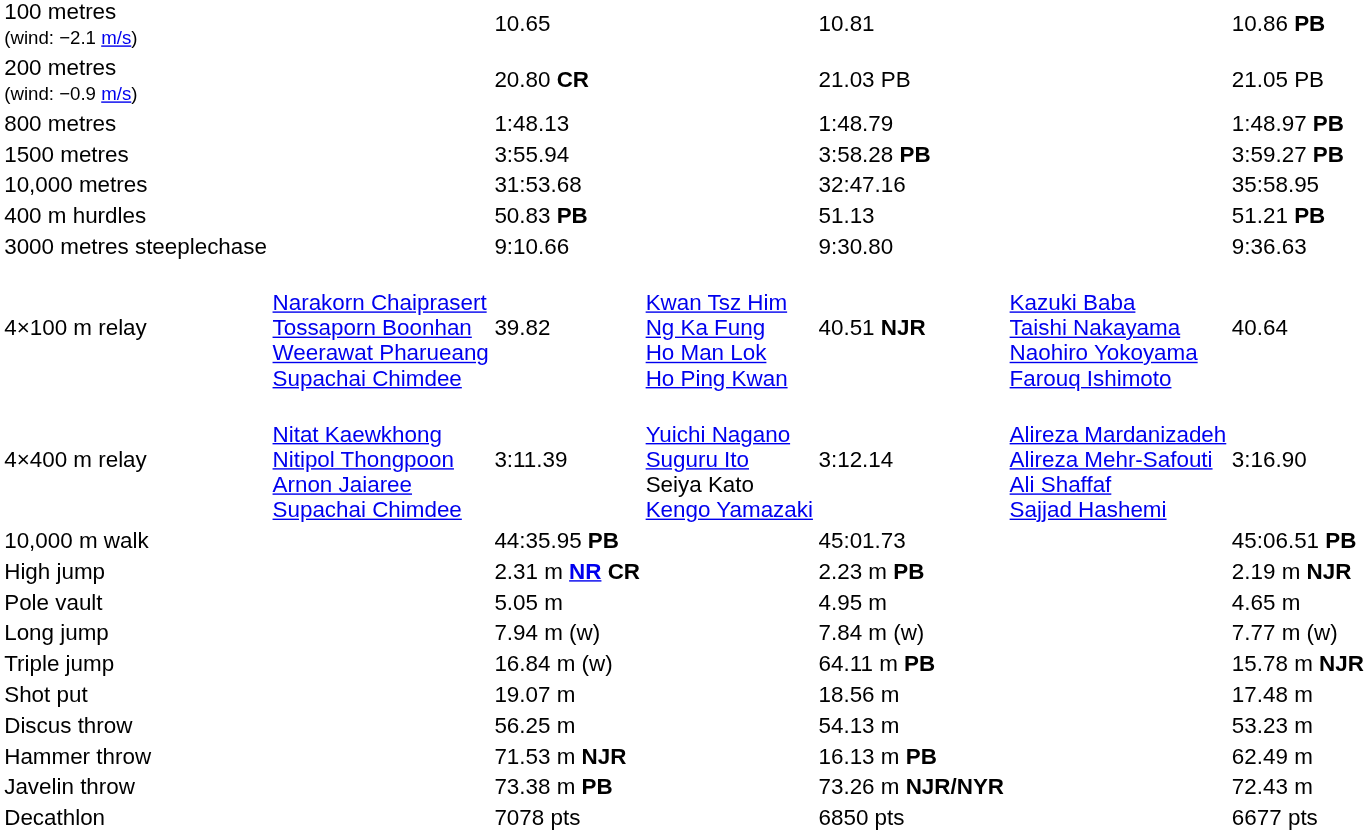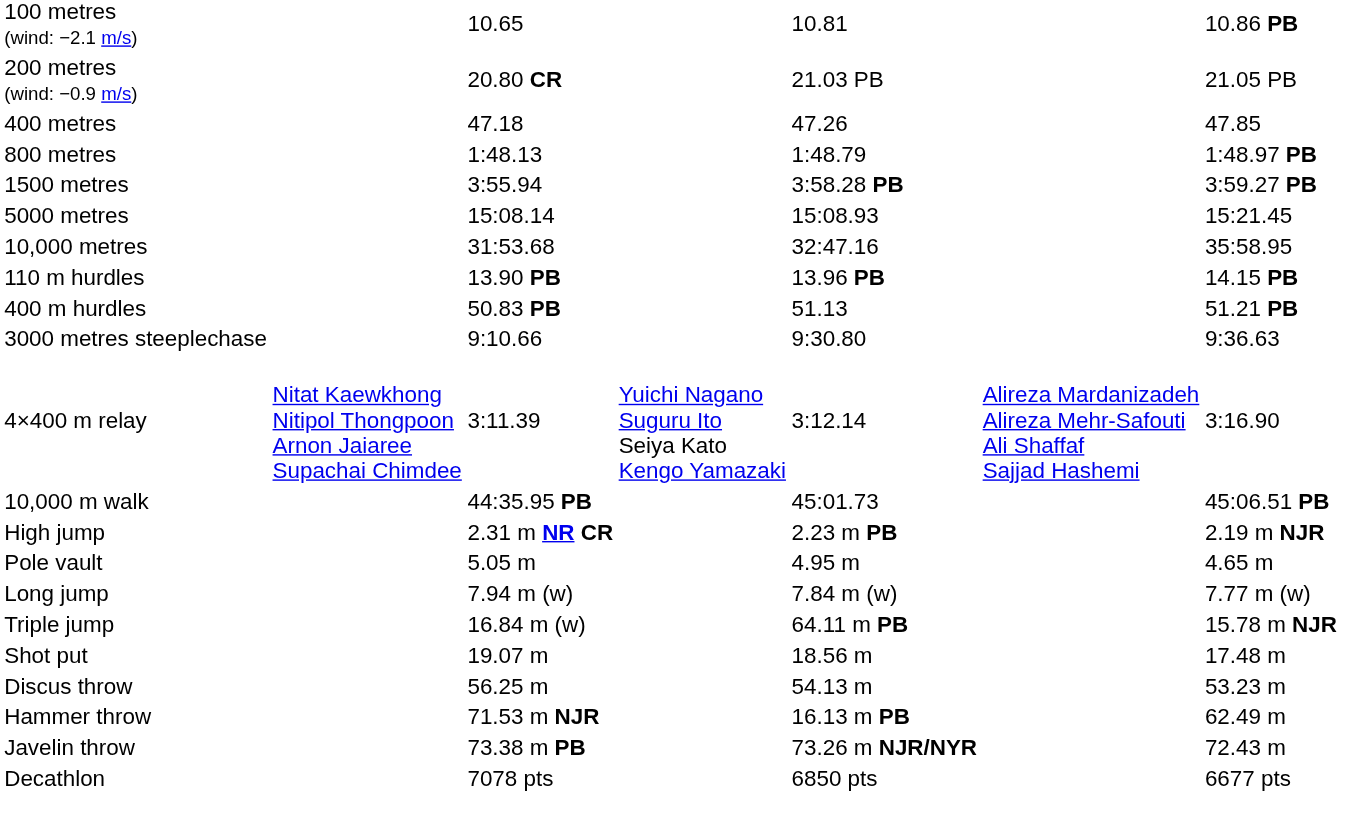 <table>
 <tr>
 <td>100 metres<br><small>(wind: −2.1 <a href='#'>m/s</a>)</small></td>
 <td></td>
 <td>10.65</td>
 <td></td>
 <td>10.81</td>
 <td></td>
 <td>10.86 <strong>PB</strong></td>
 </tr>
 <tr>
 <td>200 metres<br><small>(wind: −0.9 <a href='#'>m/s</a>)</small></td>
 <td></td>
 <td>20.80 <strong>CR</strong></td>
 <td></td>
 <td>21.03 PB</td>
 <td></td>
 <td>21.05  PB</td>
 </tr>
 <tr>
+<td>400 metres</td>
+<td></td>
+<td>47.18</td>
+<td></td>
+<td>47.26</td>
+<td></td>
+<td>47.85</td>
+</tr>
+<tr>
 <td>800 metres</td>
 <td></td>
 <td>1:48.13</td>
 <td></td>
 <td>1:48.79</td>
 <td></td>
 <td>1:48.97 <strong>PB</strong></td>
 </tr>
 <tr>
 <td>1500 metres</td>
 <td></td>
 <td>3:55.94</td>
 <td></td>
 <td>3:58.28 <strong>PB</strong></td>
 <td></td>
 <td>3:59.27 <strong>PB</strong></td>
 </tr>
 <tr>
+<td>5000 metres</td>
+<td></td>
+<td>15:08.14</td>
+<td></td>
+<td>15:08.93</td>
+<td></td>
+<td>15:21.45</td>
+</tr>
+<tr>
 <td>10,000 metres</td>
 <td></td>
 <td>31:53.68</td>
 <td></td>
 <td>32:47.16</td>
 <td></td>
 <td>35:58.95</td>
+</tr>
+<tr>
+<td>110 m hurdles</td>
+<td></td>
+<td>13.90 <strong>PB</strong></td>
+<td></td>
+<td>13.96 <strong>PB</strong></td>
+<td></td>
+<td>14.15 <strong>PB</strong></td>
 </tr>
 <tr>
 <td>400 m hurdles</td>
 <td></td>
 <td>50.83 <strong>PB</strong></td>
 <td></td>
 <td>51.13</td>
 <td></td>
 <td>51.21 <strong>PB</strong></td>
 </tr>
 <tr>
 <td>3000 metres steeplechase</td>
 <td></td>
 <td>9:10.66</td>
 <td></td>
 <td>9:30.80</td>
 <td></td>
 <td>9:36.63</td>
-</tr>
-<tr>
-<td>4×100 m relay</td>
-<td><br><a href='#'>Narakorn Chaiprasert</a><br><a href='#'>Tossaporn Boonhan</a><br><a href='#'>Weerawat Pharueang</a><br><a href='#'>Supachai Chimdee</a></td>
-<td>39.82</td>
-<td><br><a href='#'>Kwan Tsz Him</a><br><a href='#'>Ng Ka Fung</a><br><a href='#'>Ho Man Lok</a><br><a href='#'>Ho Ping Kwan</a></td>
-<td>40.51 <strong>NJR</strong></td>
-<td><br><a href='#'>Kazuki Baba</a><br><a href='#'>Taishi Nakayama</a><br><a href='#'>Naohiro Yokoyama</a><br><a href='#'>Farouq Ishimoto</a></td>
-<td>40.64</td>
 </tr>
 <tr>
 <td>4×400 m relay</td>
 <td><br><a href='#'>Nitat Kaewkhong</a><br><a href='#'>Nitipol Thongpoon</a><br><a href='#'>Arnon Jaiaree</a><br><a href='#'>Supachai Chimdee</a></td>
 <td>3:11.39</td>
 <td><br><a href='#'>Yuichi Nagano</a><br><a href='#'>Suguru Ito</a><br>Seiya Kato<br><a href='#'>Kengo Yamazaki</a></td>
 <td>3:12.14</td>
 <td><br><a href='#'>Alireza Mardanizadeh</a><br><a href='#'>Alireza Mehr-Safouti</a><br><a href='#'>Ali Shaffaf</a><br><a href='#'>Sajjad Hashemi</a></td>
 <td>3:16.90</td>
 </tr>
 <tr>
 <td>10,000 m walk</td>
 <td></td>
 <td>44:35.95 <strong>PB</strong></td>
 <td></td>
 <td>45:01.73</td>
 <td></td>
 <td>45:06.51 <strong>PB</strong></td>
 </tr>
 <tr>
 <td>High jump</td>
 <td></td>
 <td>2.31 m <strong><a href='#'>NR</a></strong> <strong>CR</strong></td>
 <td></td>
 <td>2.23 m <strong>PB</strong></td>
 <td></td>
 <td>2.19 m <strong>NJR</strong></td>
 </tr>
 <tr>
 <td>Pole vault</td>
 <td></td>
 <td>5.05 m</td>
 <td></td>
 <td>4.95 m</td>
 <td></td>
 <td>4.65 m</td>
 </tr>
 <tr>
 <td>Long jump</td>
 <td></td>
 <td>7.94 m (w)</td>
 <td></td>
 <td>7.84 m (w)</td>
 <td></td>
 <td>7.77 m (w)</td>
 </tr>
 <tr>
 <td>Triple jump</td>
 <td></td>
 <td>16.84 m (w)</td>
 <td></td>
 <td>64.11 m <strong>PB</strong></td>
 <td></td>
 <td>15.78 m <strong>NJR</strong></td>
 </tr>
 <tr>
 <td>Shot put</td>
 <td></td>
 <td>19.07 m</td>
 <td></td>
 <td>18.56 m</td>
 <td></td>
 <td>17.48 m</td>
 </tr>
 <tr>
 <td>Discus throw</td>
 <td></td>
 <td>56.25 m</td>
 <td></td>
 <td>54.13 m</td>
 <td></td>
 <td>53.23 m</td>
 </tr>
 <tr>
 <td>Hammer throw</td>
 <td></td>
 <td>71.53 m <strong>NJR</strong></td>
 <td></td>
 <td>16.13 m <strong>PB</strong></td>
 <td></td>
 <td>62.49 m</td>
 </tr>
 <tr>
 <td>Javelin throw</td>
 <td></td>
 <td>73.38 m <strong>PB</strong></td>
 <td></td>
 <td>73.26 m <strong>NJR/NYR</strong></td>
 <td></td>
 <td>72.43 m</td>
 </tr>
 <tr>
 <td>Decathlon</td>
 <td></td>
 <td>7078 pts</td>
 <td></td>
 <td>6850 pts</td>
 <td></td>
 <td>6677 pts</td>
 </tr>
 </table>
